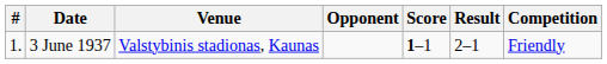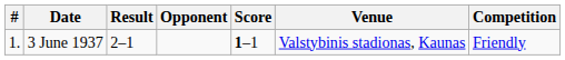 <table class="wikitable">
 <tr>
 <th>#</th>
 <th>Date</th>
-<th>Venue</th>
+<th>Result</th>
 <th>Opponent</th>
 <th>Score</th>
-<th>Result</th>
+<th>Venue</th>
 <th>Competition</th>
 </tr>
 <tr>
 <td>1.</td>
 <td>3 June 1937</td>
-<td><a href='#'>Valstybinis stadionas</a>, <a href='#'>Kaunas</a></td>
+<td>2–1</td>
 <td></td>
 <td><strong>1</strong>–1</td>
-<td>2–1</td>
+<td><a href='#'>Valstybinis stadionas</a>, <a href='#'>Kaunas</a></td>
 <td><a href='#'>Friendly</a></td>
 </tr>
 </table>
